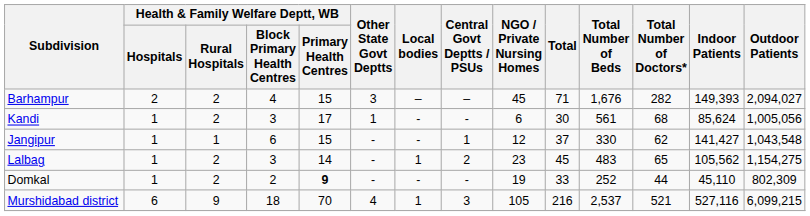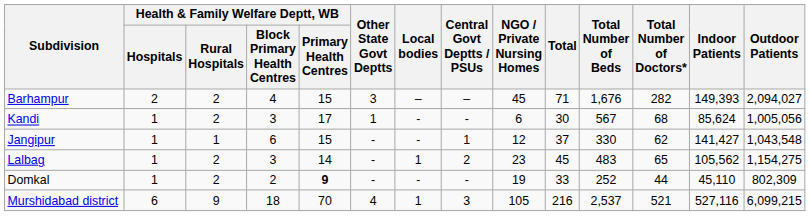 <table class="wikitable" style="text-align:center;font-size: 9pt">
 <tr>
 <th width="110" rowspan="2">Subdivision</th>
 <th width="160" colspan="4" rowspan="1">Health & Family Welfare Deptt, WB</th>
 <th widthspan="110" rowspan="2">Other<br>State<br>Govt<br>Deptts</th>
 <th widthspan="110" rowspan="2">Local<br>bodies</th>
 <th widthspan="110" rowspan="2">Central<br>Govt<br>Deptts /<br>PSUs</th>
 <th widthspan="110" rowspan="2">NGO /<br>Private<br>Nursing<br>Homes</th>
 <th widthspan="110" rowspan="2">Total</th>
 <th widthspan="110" rowspan="2">Total<br>Number<br>of<br>Beds</th>
 <th widthspan="110" rowspan="2">Total<br>Number<br>of<br>Doctors*</th>
 <th widthspan="130" rowspan="2">Indoor<br>Patients</th>
 <th widthspan="130" rowspan="2">Outdoor<br>Patients</th>
 </tr>
 <tr>
 <th width="40">Hospitals<br></th>
 <th width="40">Rural<br>Hospitals<br></th>
 <th width="40">Block<br>Primary<br>Health<br>Centres<br></th>
 <th width="40">Primary<br>Health<br>Centres<br></th>
 </tr>
 <tr>
 <td align=left><a href='#'>Barhampur</a></td>
 <td align="center">2</td>
 <td align="center">2</td>
 <td align="center">4</td>
 <td align="center">15</td>
 <td align="center">3</td>
 <td align="center">–</td>
 <td align="center">–</td>
 <td align="center">45</td>
 <td align="center">71</td>
 <td align="center">1,676</td>
 <td align="center">282</td>
 <td align="center">149,393</td>
 <td align="center">2,094,027</td>
 </tr>
 <tr>
 <td align=left><a href='#'>Kandi</a></td>
 <td align="center">1</td>
 <td align="center">2</td>
 <td align="center">3</td>
 <td align="center">17</td>
 <td align="center">1</td>
 <td align="center">-</td>
 <td align="center">-</td>
 <td align="center">6</td>
 <td align="center">30</td>
-<td align="center">561</td>
+<td align="center">567</td>
 <td align="center">68</td>
 <td align="center">85,624</td>
 <td align="center">1,005,056</td>
 </tr>
 <tr>
 <td align=left><a href='#'>Jangipur</a></td>
 <td align="center">1</td>
 <td align="center">1</td>
 <td align="center">6</td>
 <td align="center">15</td>
 <td align="center">-</td>
 <td align="center">-</td>
 <td align="center">1</td>
 <td align="center">12</td>
 <td align="center">37</td>
 <td align="center">330</td>
 <td align="center">62</td>
 <td align="center">141,427</td>
 <td align="center">1,043,548</td>
 </tr>
 <tr>
 <td align=left><a href='#'>Lalbag</a></td>
 <td align="center">1</td>
 <td align="center">2</td>
 <td align="center">3</td>
 <td align="center">14</td>
 <td align="center">-</td>
 <td align="center">1</td>
 <td align="center">2</td>
 <td align="center">23</td>
 <td align="center">45</td>
 <td align="center">483</td>
 <td align="center">65</td>
 <td align="center">105,562</td>
 <td align="center">1,154,275</td>
 </tr>
 <tr>
 <td align=left>Domkal</td>
 <td align="center">1</td>
 <td align="center">2</td>
 <td align="center">2</td>
 <td align="center"><strong>9</strong></td>
 <td align="center">-</td>
 <td align="center">-</td>
 <td align="center">-</td>
 <td align="center">19</td>
 <td align="center">33</td>
 <td align="center">252</td>
 <td align="center">44</td>
 <td align="center">45,110</td>
 <td align="center">802,309</td>
 </tr>
 <tr>
 <td align=left><a href='#'>Murshidabad district</a></td>
 <td align="center">6</td>
 <td align="center">9</td>
 <td align="center">18</td>
 <td align="center">70</td>
 <td align="center">4</td>
 <td align="center">1</td>
 <td align="center">3</td>
 <td align="center">105</td>
 <td align="center">216</td>
 <td align="center">2,537</td>
 <td align="center">521</td>
 <td align="center">527,116</td>
 <td align="center">6,099,215</td>
 </tr>
 <tr>
 </tr>
 </table>
